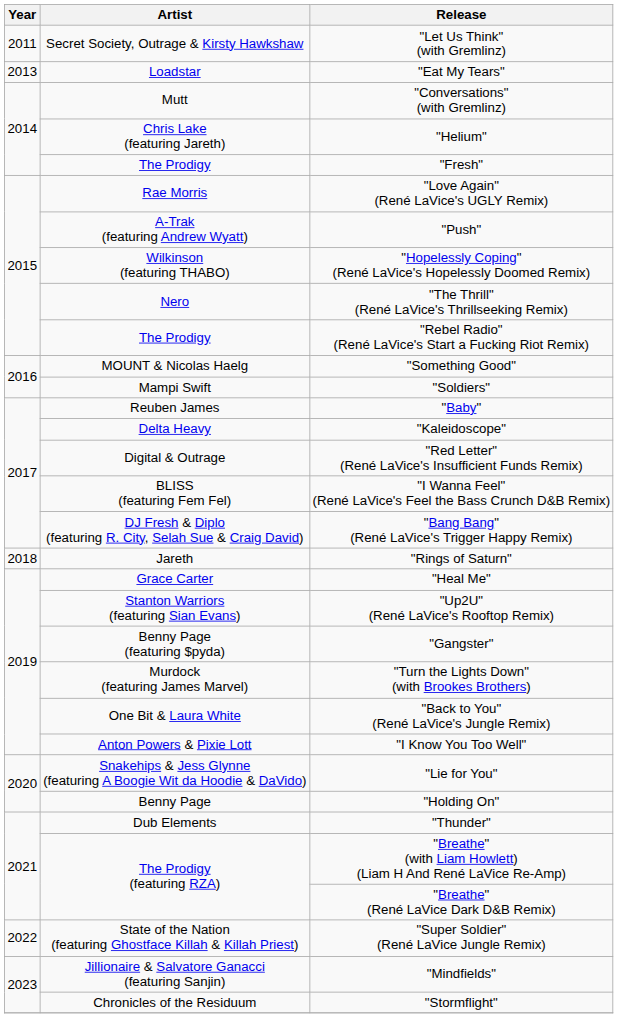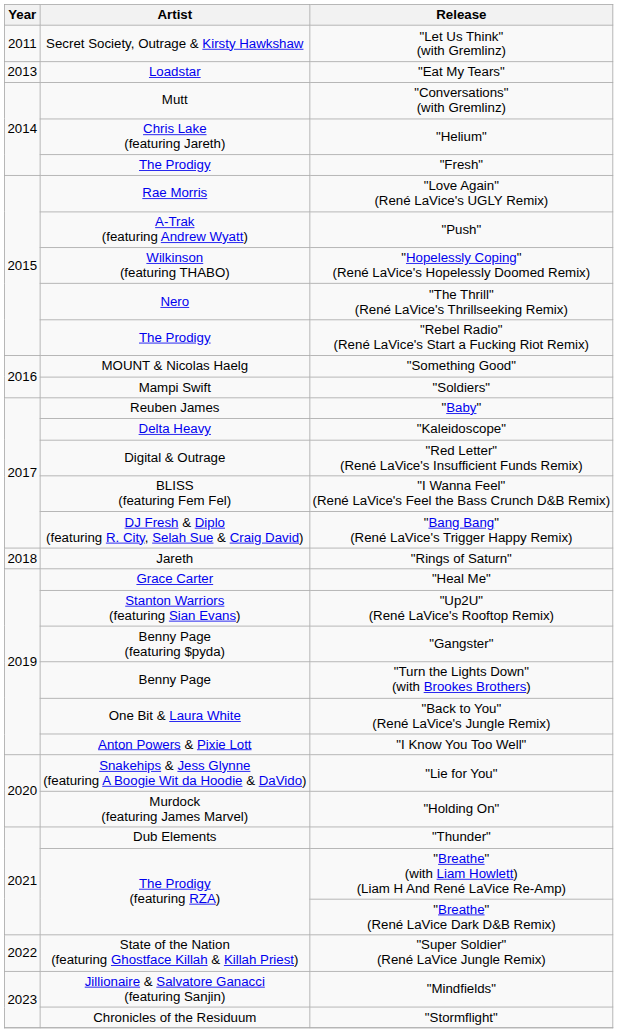 <table class="wikitable" style="text-align:center;">
 <tr>
 <th>Year</th>
 <th>Artist</th>
 <th>Release</th>
 </tr>
 <tr>
 <td>2011</td>
 <td>Secret Society, Outrage & <a href='#'>Kirsty Hawkshaw</a></td>
 <td>"Let Us Think" <br><span>(with Gremlinz)</span></td>
 </tr>
 <tr>
 <td>2013</td>
 <td><a href='#'>Loadstar</a></td>
 <td>"Eat My Tears"</td>
 </tr>
 <tr>
 <td rowspan="3">2014</td>
 <td>Mutt</td>
 <td>"Conversations" <br><span>(with Gremlinz)</span></td>
 </tr>
 <tr>
 <td><a href='#'>Chris Lake</a> <br><span>(featuring Jareth)</span></td>
 <td>"Helium"</td>
 </tr>
 <tr>
 <td><a href='#'>The Prodigy</a></td>
 <td>"Fresh"</td>
 </tr>
 <tr>
 <td rowspan="5">2015</td>
 <td><a href='#'>Rae Morris</a></td>
 <td>"Love Again" <br><span>(René LaVice's UGLY Remix)</span></td>
 </tr>
 <tr>
 <td><a href='#'>A-Trak</a> <br><span>(featuring <a href='#'>Andrew Wyatt</a>)</span></td>
 <td>"Push"</td>
 </tr>
 <tr>
 <td><a href='#'>Wilkinson</a> <br><span>(featuring THABO)</span></td>
 <td>"<a href='#'>Hopelessly Coping</a>" <br><span>(René LaVice's Hopelessly Doomed Remix)</span></td>
 </tr>
 <tr>
 <td><a href='#'>Nero</a></td>
 <td>"The Thrill" <br><span>(René LaVice's Thrillseeking Remix)</span></td>
 </tr>
 <tr>
 <td><a href='#'>The Prodigy</a></td>
 <td>"Rebel Radio" <br><span>(René LaVice's Start a Fucking Riot Remix)</span></td>
 </tr>
 <tr>
 <td rowspan="2">2016</td>
 <td>MOUNT & Nicolas Haelg</td>
 <td>"Something Good"</td>
 </tr>
 <tr>
 <td>Mampi Swift</td>
 <td>"Soldiers"</td>
 </tr>
 <tr>
 <td rowspan="5">2017</td>
 <td>Reuben James</td>
 <td>"<a href='#'>Baby</a>"</td>
 </tr>
 <tr>
 <td><a href='#'>Delta Heavy</a></td>
 <td>"Kaleidoscope"</td>
 </tr>
 <tr>
 <td>Digital & Outrage</td>
 <td>"Red Letter" <br><span>(René LaVice's Insufficient Funds Remix)</span></td>
 </tr>
 <tr>
 <td>BLISS <br><span>(featuring Fem Fel)</span></td>
 <td>"I Wanna Feel" <br><span>(René LaVice's Feel the Bass Crunch D&B Remix)</span></td>
 </tr>
 <tr>
 <td><a href='#'>DJ Fresh</a> & <a href='#'>Diplo</a> <br><span>(featuring <a href='#'>R. City</a>, <a href='#'>Selah Sue</a> & <a href='#'>Craig David</a>)</span></td>
 <td>"<a href='#'>Bang Bang</a>" <br><span>(René LaVice's Trigger Happy Remix)</span></td>
 </tr>
 <tr>
 <td>2018</td>
 <td>Jareth</td>
 <td>"Rings of Saturn"</td>
 </tr>
 <tr>
 <td rowspan="6">2019</td>
 <td><a href='#'>Grace Carter</a></td>
 <td>"Heal Me"</td>
 </tr>
 <tr>
 <td><a href='#'>Stanton Warriors</a> <br><span>(featuring <a href='#'>Sian Evans</a>)</span></td>
 <td>"Up2U" <br><span>(René LaVice's Rooftop Remix)</span></td>
 </tr>
 <tr>
 <td>Benny Page <br><span>(featuring $pyda)</span></td>
 <td>"Gangster"</td>
 </tr>
 <tr>
-<td>Murdock <br><span>(featuring James Marvel)</span></td>
+<td>Benny Page</td>
 <td>"Turn the Lights Down" <br><span>(with <a href='#'>Brookes Brothers</a>)</span></td>
 </tr>
 <tr>
 <td>One Bit & <a href='#'>Laura White</a></td>
 <td>"Back to You" <br><span>(René LaVice's Jungle Remix)</span></td>
 </tr>
 <tr>
 <td><a href='#'>Anton Powers</a> & <a href='#'>Pixie Lott</a></td>
 <td>"I Know You Too Well"</td>
 </tr>
 <tr>
 <td rowspan="2">2020</td>
 <td><a href='#'>Snakehips</a> & <a href='#'>Jess Glynne</a> <br><span>(featuring <a href='#'>A Boogie Wit da Hoodie</a> & <a href='#'>DaVido</a>)</span></td>
 <td>"Lie for You"</td>
 </tr>
 <tr>
-<td>Benny Page</td>
+<td>Murdock <br><span>(featuring James Marvel)</span></td>
 <td>"Holding On"</td>
 </tr>
 <tr>
 <td rowspan="3">2021</td>
 <td>Dub Elements</td>
 <td>"Thunder"</td>
 </tr>
 <tr>
 <td rowspan="2"><a href='#'>The Prodigy</a> <br><span>(featuring <a href='#'>RZA</a>)</span></td>
 <td>"<a href='#'>Breathe</a>" <br><span>(with <a href='#'>Liam Howlett</a>)</span> <br><span>(Liam H And René LaVice Re-Amp)</span></td>
 </tr>
 <tr>
 <td>"<a href='#'>Breathe</a>" <br><span>(René LaVice Dark D&B Remix)</span></td>
 </tr>
 <tr>
 <td rowspan="1">2022</td>
 <td>State of the Nation <br><span>(featuring <a href='#'>Ghostface Killah</a> & <a href='#'>Killah Priest</a>)</span></td>
 <td>"Super Soldier" <br><span>(René LaVice Jungle Remix)</span></td>
 </tr>
 <tr>
 <td rowspan="2">2023</td>
 <td><a href='#'>Jillionaire</a> & <a href='#'>Salvatore Ganacci</a> <br><span>(featuring Sanjin)</span></td>
 <td>"Mindfields"</td>
 </tr>
 <tr>
 <td>Chronicles of the Residuum</td>
 <td>"Stormflight"</td>
 </tr>
 <tr>
 </tr>
 </table>
